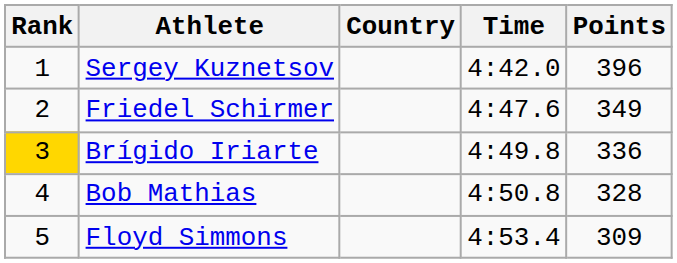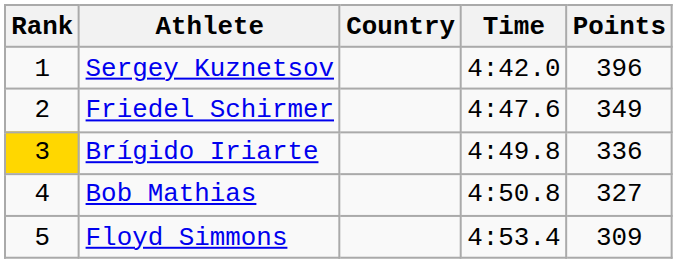 <table class="wikitable sortable" style="text-align:center">
 <tr>
 <th>Rank</th>
 <th>Athlete</th>
 <th>Country</th>
 <th>Time</th>
 <th>Points</th>
 </tr>
 <tr>
 <td>1</td>
 <td align=left><a href='#'>Sergey Kuznetsov</a></td>
 <td align=left></td>
 <td>4:42.0</td>
 <td>396</td>
 </tr>
 <tr>
 <td>2</td>
 <td align=left><a href='#'>Friedel Schirmer</a></td>
 <td align=left></td>
 <td>4:47.6</td>
 <td>349</td>
 </tr>
 <tr>
 <td style="background: gold;">3</td>
 <td align=left><a href='#'>Brígido Iriarte</a></td>
 <td align=left></td>
 <td>4:49.8</td>
 <td>336</td>
 </tr>
 <tr>
 <td>4</td>
 <td align=left><a href='#'>Bob Mathias</a></td>
 <td align=left></td>
 <td>4:50.8</td>
-<td>328</td>
+<td>327</td>
 </tr>
 <tr>
 <td>5</td>
 <td align=left><a href='#'>Floyd Simmons</a></td>
 <td align=left></td>
 <td>4:53.4</td>
 <td>309</td>
 </tr>
 </table>
